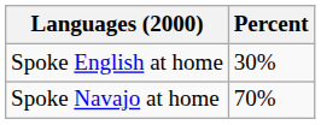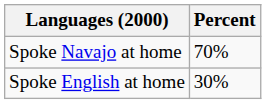 <table class="wikitable sortable collapsible" style="font-size: 90%;">
 <tr>
 <th>Languages (2000) </th>
 <th>Percent</th>
 </tr>
 <tr>
+<td>Spoke <a href='#'>Navajo</a> at home</td>
+<td>70%</td>
+</tr>
+<tr>
 <td>Spoke <a href='#'>English</a> at home</td>
 <td>30%</td>
 </tr>
-<tr>
-<td>Spoke <a href='#'>Navajo</a> at home</td>
-<td>70%</td>
-</tr>
 </table>
